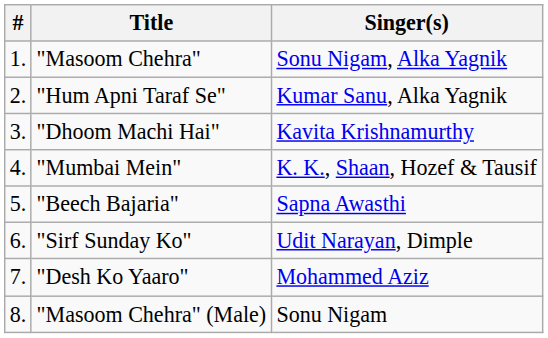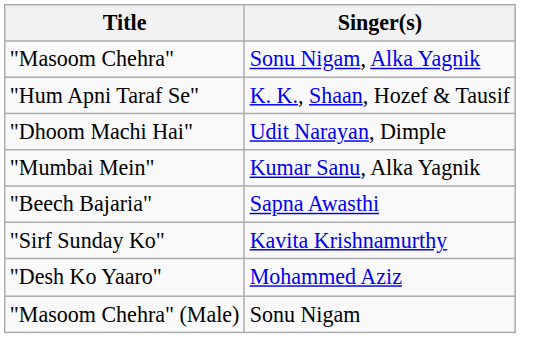 <table class="wikitable sortable tracklist" style="font-size:95%;">
 <tr>
-<th>#</th>
 <th>Title</th>
 <th>Singer(s)</th>
 </tr>
 <tr>
-<td>1.</td>
 <td>"Masoom Chehra"</td>
 <td><a href='#'>Sonu Nigam</a>, <a href='#'>Alka Yagnik</a></td>
 </tr>
 <tr>
-<td>2.</td>
 <td>"Hum Apni Taraf Se"</td>
+<td><a href='#'>K. K.</a>, <a href='#'>Shaan</a>, Hozef & Tausif</td>
+</tr>
+<tr>
+<td>"Dhoom Machi Hai"</td>
+<td><a href='#'>Udit Narayan</a>, Dimple</td>
+</tr>
+<tr>
+<td>"Mumbai Mein"</td>
 <td><a href='#'>Kumar Sanu</a>, Alka Yagnik</td>
 </tr>
 <tr>
-<td>3.</td>
-<td>"Dhoom Machi Hai"</td>
-<td><a href='#'>Kavita Krishnamurthy</a></td>
-</tr>
-<tr>
-<td>4.</td>
-<td>"Mumbai Mein"</td>
-<td><a href='#'>K. K.</a>, <a href='#'>Shaan</a>, Hozef & Tausif</td>
-</tr>
-<tr>
-<td>5.</td>
 <td>"Beech Bajaria"</td>
 <td><a href='#'>Sapna Awasthi</a></td>
 </tr>
 <tr>
-<td>6.</td>
 <td>"Sirf Sunday Ko"</td>
-<td><a href='#'>Udit Narayan</a>, Dimple</td>
+<td><a href='#'>Kavita Krishnamurthy</a></td>
 </tr>
 <tr>
-<td>7.</td>
 <td>"Desh Ko Yaaro"</td>
 <td><a href='#'>Mohammed Aziz</a></td>
 </tr>
 <tr>
-<td>8.</td>
 <td>"Masoom Chehra" (Male)</td>
 <td>Sonu Nigam</td>
 </tr>
 </table>
